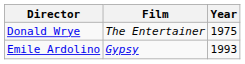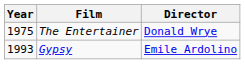 <table class="wikitable">
 <tr>
+<th>Year</th>
+<th>Film</th>
 <th>Director</th>
-<th>Film</th>
-<th>Year</th>
 </tr>
 <tr>
+<td>1975</td>
+<td><em>The Entertainer</em></td>
 <td><a href='#'>Donald Wrye</a></td>
-<td><em>The Entertainer</em></td>
-<td>1975</td>
 </tr>
 <tr>
+<td>1993</td>
+<td><em><a href='#'>Gypsy</a></em></td>
 <td><a href='#'>Emile Ardolino</a></td>
-<td><em><a href='#'>Gypsy</a></em></td>
-<td>1993</td>
 </tr>
 </table>
